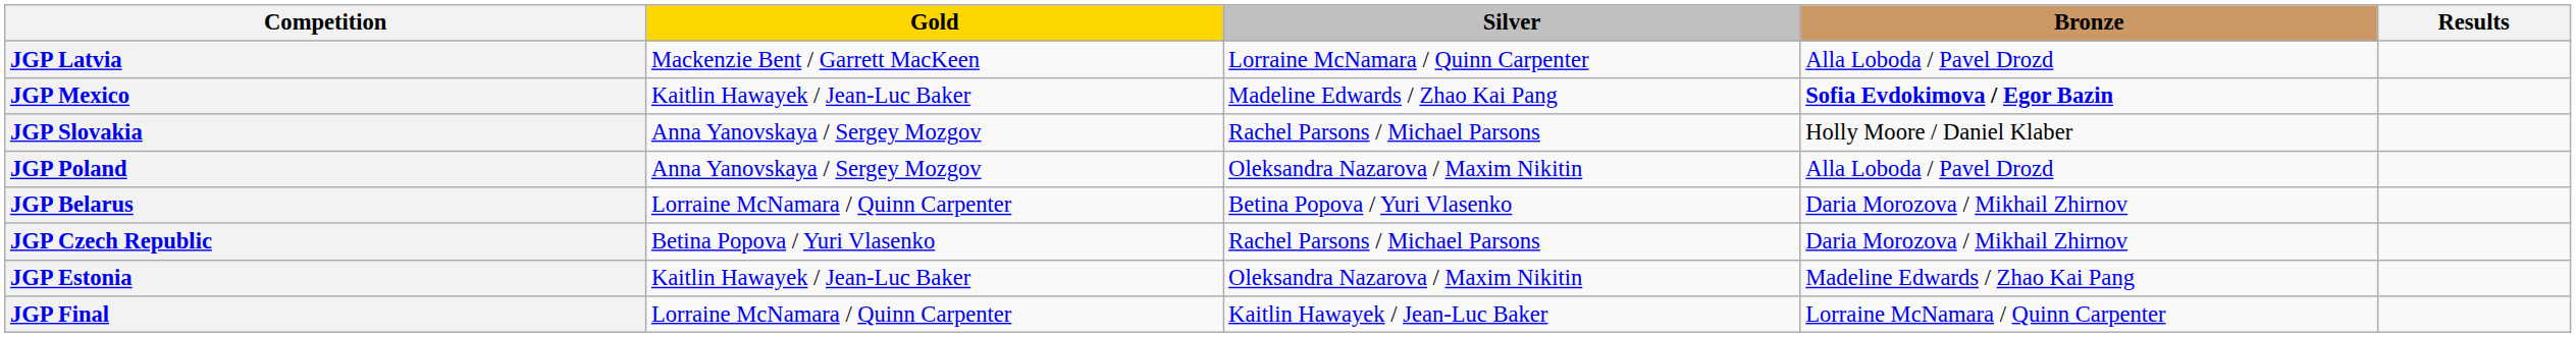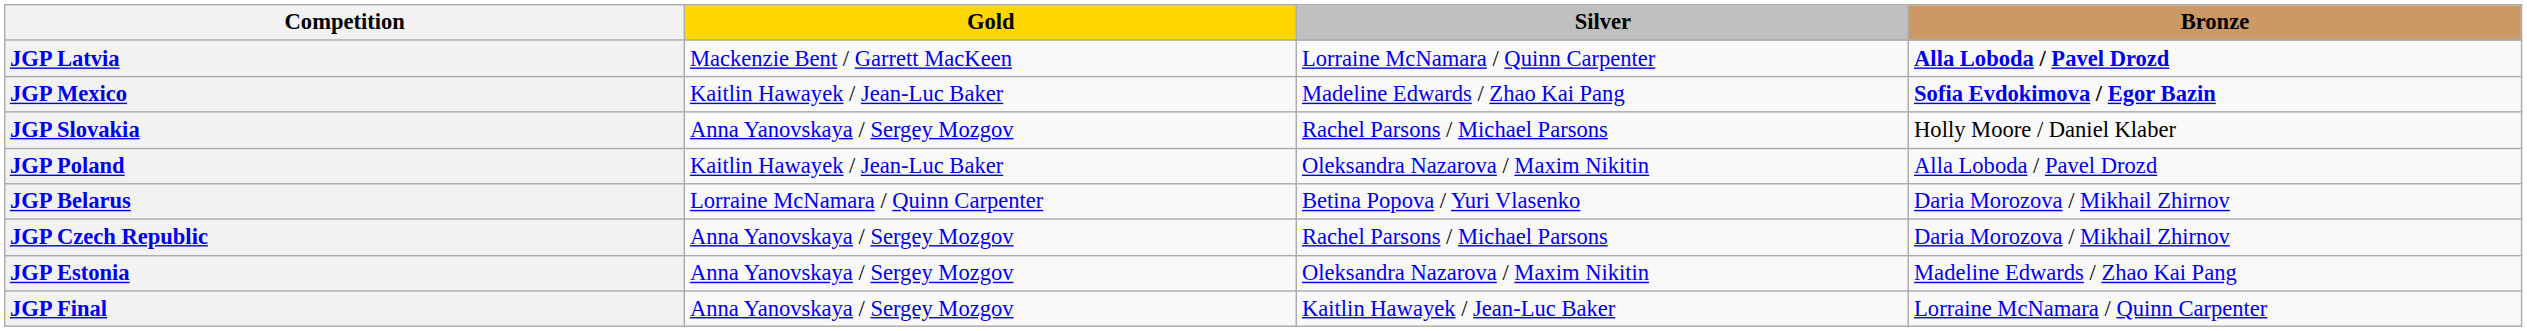 <table class="wikitable unsortable" style="text-align:left; width:90%">
 <tr>
 <th scope="col" style="text-align:center; width:25%">Competition</th>
 <td scope="col" style="text-align:center; width:22.5%; background:gold"><strong>Gold</strong></td>
 <td scope="col" style="text-align:center; width:22.5%; background:silver"><strong>Silver</strong></td>
 <td scope="col" style="text-align:center; width:22.5%; background:#c96"><strong>Bronze</strong></td>
-<th scope="col" style="text-align:center; width:7.5%">Results</th>
 </tr>
 <tr>
 <th scope="row" style="text-align:left"> <a href='#'>JGP Latvia</a></th>
 <td> <a href='#'>Mackenzie Bent</a> / <a href='#'>Garrett MacKeen</a></td>
 <td> <a href='#'>Lorraine McNamara</a> / <a href='#'>Quinn Carpenter</a></td>
-<td> <a href='#'>Alla Loboda</a> / <a href='#'>Pavel Drozd</a></td>
-<td></td>
+<td><strong> <a href='#'>Alla Loboda</a> / <a href='#'>Pavel Drozd</a></strong></td>
 </tr>
 <tr>
 <th scope="row" style="text-align:left"> <a href='#'>JGP Mexico</a></th>
 <td> <a href='#'>Kaitlin Hawayek</a> / <a href='#'>Jean-Luc Baker</a></td>
 <td> <a href='#'>Madeline Edwards</a> / <a href='#'>Zhao Kai Pang</a></td>
 <td><strong> <a href='#'>Sofia Evdokimova</a> / <a href='#'>Egor Bazin</a></strong></td>
-<td></td>
 </tr>
 <tr>
 <th scope="row" style="text-align:left"> <a href='#'>JGP Slovakia</a></th>
 <td> <a href='#'>Anna Yanovskaya</a> / <a href='#'>Sergey Mozgov</a></td>
 <td> <a href='#'>Rachel Parsons</a> / <a href='#'>Michael Parsons</a></td>
 <td> Holly Moore / Daniel Klaber</td>
-<td></td>
 </tr>
 <tr>
 <th scope="row" style="text-align:left"> <a href='#'>JGP Poland</a></th>
-<td> <a href='#'>Anna Yanovskaya</a> / <a href='#'>Sergey Mozgov</a></td>
+<td> <a href='#'>Kaitlin Hawayek</a> / <a href='#'>Jean-Luc Baker</a></td>
 <td> <a href='#'>Oleksandra Nazarova</a> / <a href='#'>Maxim Nikitin</a></td>
 <td> <a href='#'>Alla Loboda</a> / <a href='#'>Pavel Drozd</a></td>
-<td></td>
 </tr>
 <tr>
 <th scope="row" style="text-align:left"> <a href='#'>JGP Belarus</a></th>
 <td> <a href='#'>Lorraine McNamara</a> / <a href='#'>Quinn Carpenter</a></td>
 <td> <a href='#'>Betina Popova</a> / <a href='#'>Yuri Vlasenko</a></td>
 <td> <a href='#'>Daria Morozova</a> / <a href='#'>Mikhail Zhirnov</a></td>
-<td></td>
 </tr>
 <tr>
 <th scope="row" style="text-align:left"> <a href='#'>JGP Czech Republic</a></th>
-<td> <a href='#'>Betina Popova</a> / <a href='#'>Yuri Vlasenko</a></td>
+<td> <a href='#'>Anna Yanovskaya</a> / <a href='#'>Sergey Mozgov</a></td>
 <td> <a href='#'>Rachel Parsons</a> / <a href='#'>Michael Parsons</a></td>
 <td> <a href='#'>Daria Morozova</a> / <a href='#'>Mikhail Zhirnov</a></td>
-<td></td>
 </tr>
 <tr>
 <th scope="row" style="text-align:left"> <a href='#'>JGP Estonia</a></th>
-<td> <a href='#'>Kaitlin Hawayek</a> / <a href='#'>Jean-Luc Baker</a></td>
+<td> <a href='#'>Anna Yanovskaya</a> / <a href='#'>Sergey Mozgov</a></td>
 <td> <a href='#'>Oleksandra Nazarova</a> / <a href='#'>Maxim Nikitin</a></td>
 <td> <a href='#'>Madeline Edwards</a> / <a href='#'>Zhao Kai Pang</a></td>
-<td></td>
 </tr>
 <tr>
 <th scope="row" style="text-align:left"> <a href='#'>JGP Final</a></th>
-<td> <a href='#'>Lorraine McNamara</a> / <a href='#'>Quinn Carpenter</a></td>
+<td> <a href='#'>Anna Yanovskaya</a> / <a href='#'>Sergey Mozgov</a></td>
 <td> <a href='#'>Kaitlin Hawayek</a> / <a href='#'>Jean-Luc Baker</a></td>
 <td> <a href='#'>Lorraine McNamara</a> / <a href='#'>Quinn Carpenter</a></td>
-<td></td>
 </tr>
 </table>
